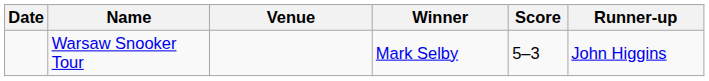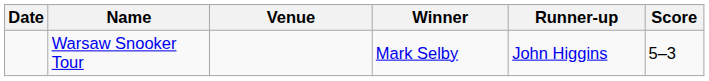 <table class ="wikitable">
 <tr style="background:#efefef;">
 <th width=30>Date</th>
 <th width=150>Name</th>
 <th width=150>Venue</th>
 <th width=125>Winner</th>
+<th width=125>Runner-up</th>
 <th width=50 align="center">Score</th>
-<th width=125>Runner-up</th>
 </tr>
 <tr>
 <td></td>
 <td><a href='#'>Warsaw Snooker Tour</a></td>
 <td></td>
 <td> <a href='#'>Mark Selby</a></td>
+<td> <a href='#'>John Higgins</a></td>
 <td>5–3</td>
-<td> <a href='#'>John Higgins</a></td>
 </tr>
 </table>
